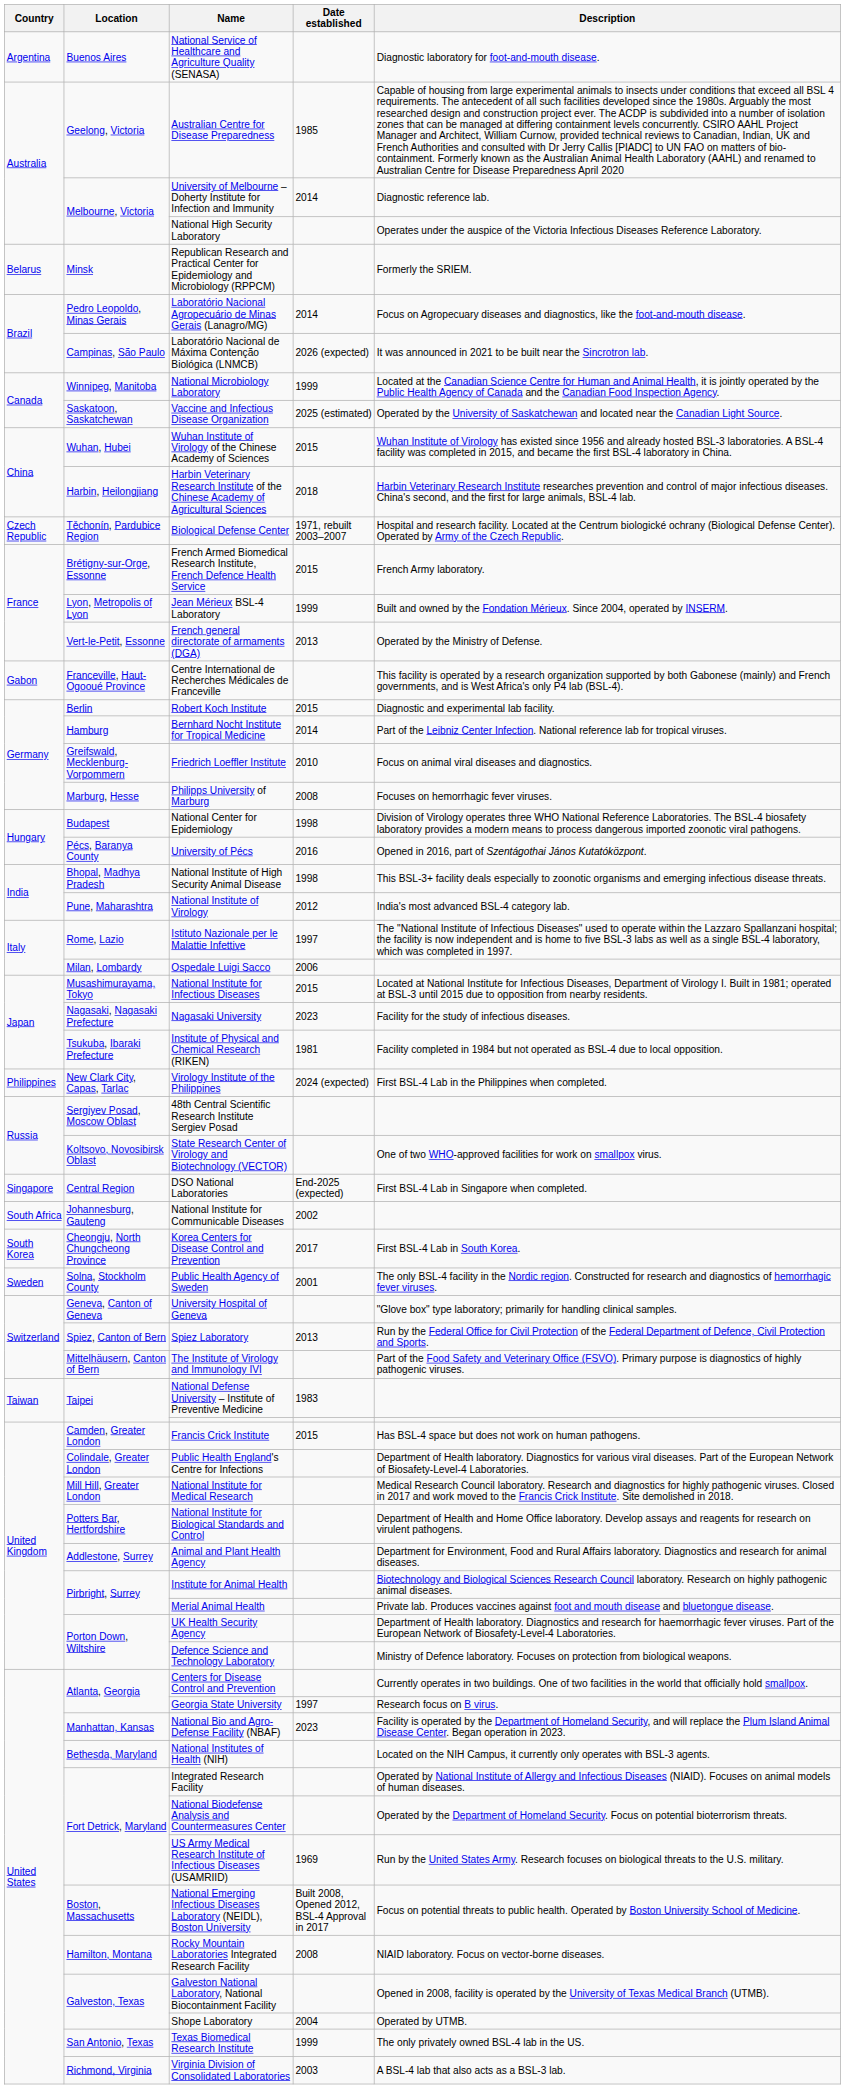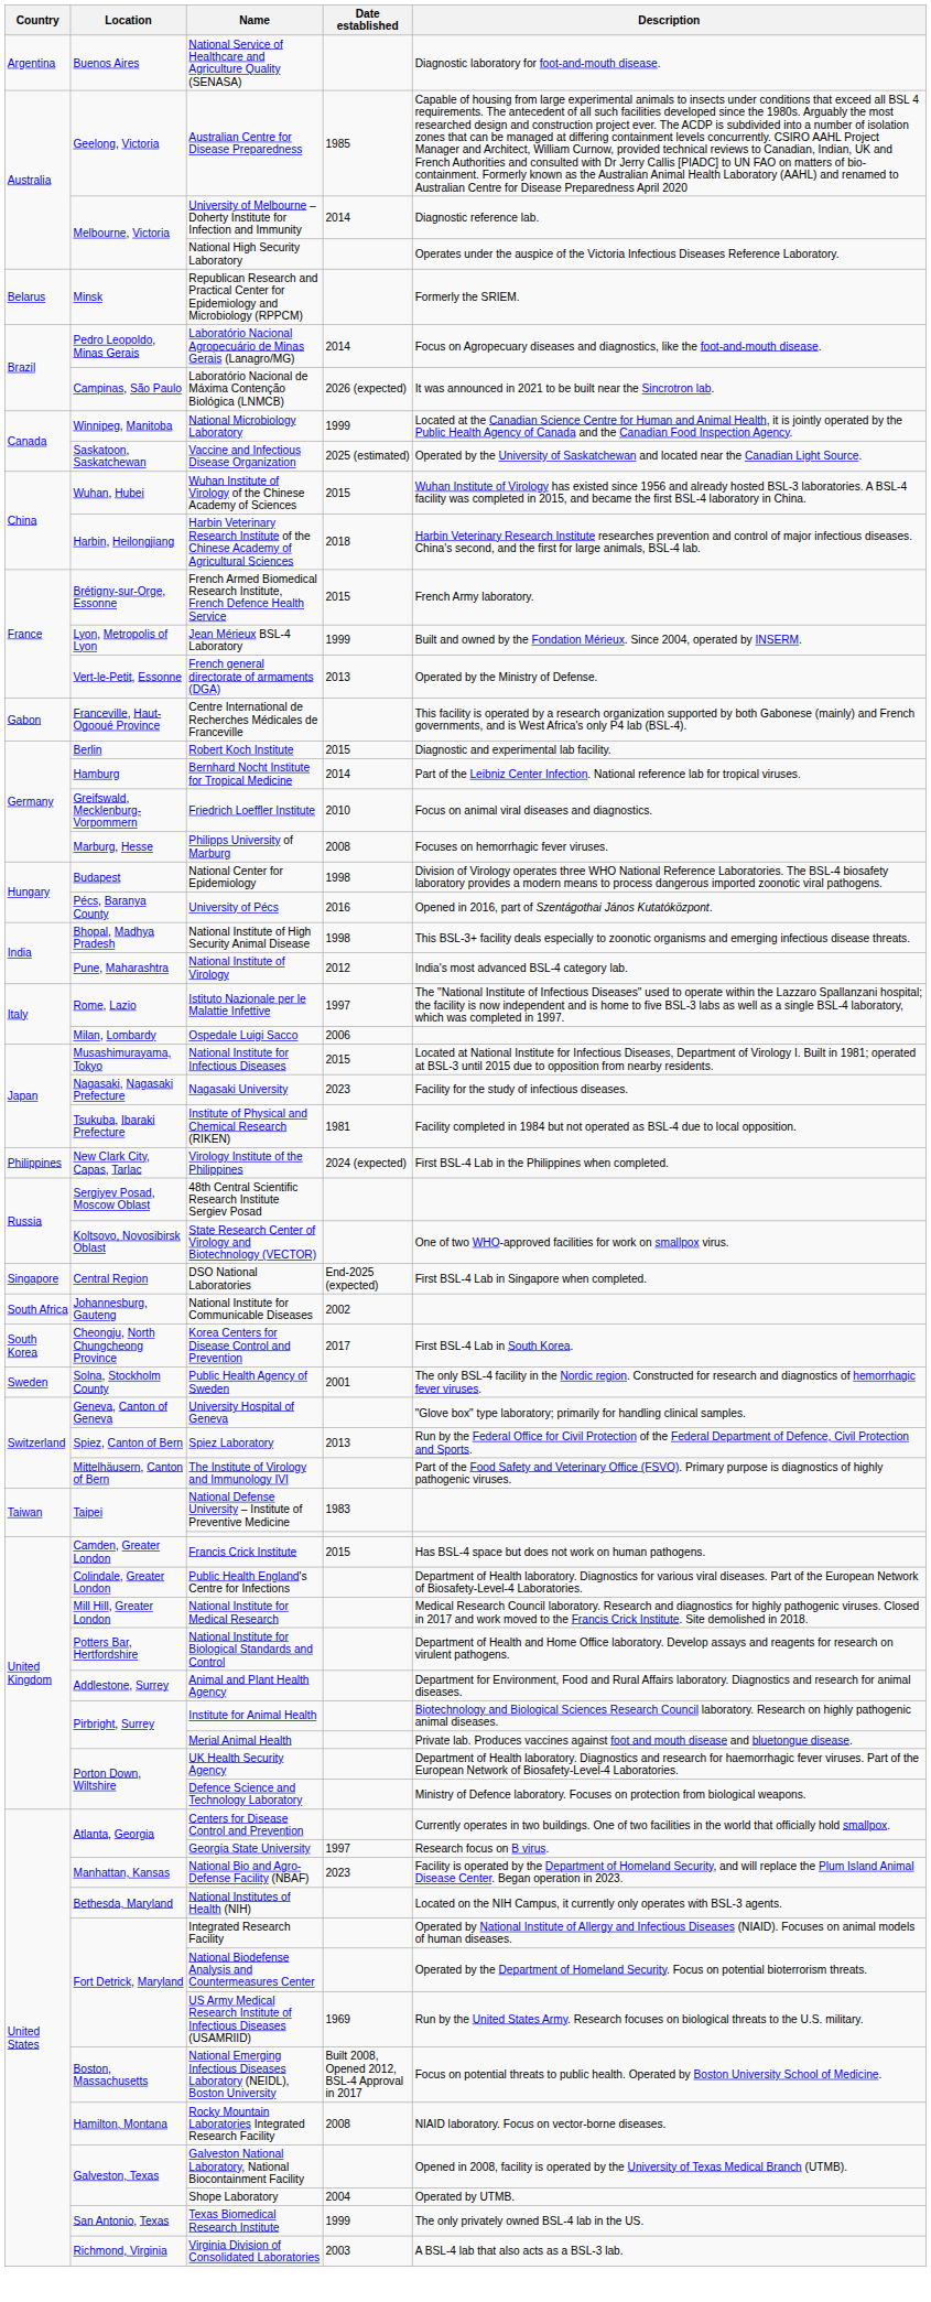 <table class="sortable wikitable" style="vertical-align:top; font-size:95%;">
 <tr>
 <th>Country</th>
 <th>Location</th>
 <th>Name</th>
 <th>Date<br>established</th>
 <th>Description</th>
 </tr>
 <tr>
 <td><a href='#'>Argentina</a></td>
 <td><a href='#'>Buenos Aires</a></td>
 <td><a href='#'>National Service of Healthcare and Agriculture Quality</a> (SENASA)</td>
 <td></td>
 <td>Diagnostic laboratory for <a href='#'>foot-and-mouth disease</a>.</td>
 </tr>
 <tr>
 <td rowspan="3"><a href='#'>Australia</a></td>
 <td><a href='#'>Geelong</a>, <a href='#'>Victoria</a></td>
 <td><a href='#'>Australian Centre for Disease Preparedness</a></td>
 <td>1985</td>
 <td>Capable of housing from large experimental animals to insects under conditions that exceed all BSL 4 requirements. The antecedent of all such facilities developed since the 1980s. Arguably the most researched design and construction project ever. The ACDP is subdivided into a number of isolation zones that can be managed at differing containment levels concurrently. CSIRO AAHL Project Manager and Architect, William Curnow, provided technical reviews to Canadian, Indian, UK and French Authorities and consulted with Dr Jerry Callis [PIADC] to UN FAO on matters of bio-containment. Formerly known as the Australian Animal Health Laboratory (AAHL) and renamed to Australian Centre for Disease Preparedness April 2020</td>
 </tr>
 <tr>
 <td rowspan="2"><a href='#'>Melbourne</a>, <a href='#'>Victoria</a></td>
 <td><a href='#'>University of Melbourne</a> – Doherty Institute for Infection and Immunity</td>
 <td>2014</td>
 <td>Diagnostic reference lab.</td>
 </tr>
 <tr>
 <td>National High Security Laboratory</td>
 <td></td>
 <td>Operates under the auspice of the Victoria Infectious Diseases Reference Laboratory.</td>
 </tr>
 <tr>
 <td><a href='#'>Belarus</a></td>
 <td><a href='#'>Minsk</a></td>
 <td>Republican Research and Practical Center for Epidemiology and Microbiology (RPPCM)</td>
 <td></td>
 <td>Formerly the SRIEM.</td>
 </tr>
 <tr>
 <td rowspan="2"><a href='#'>Brazil</a></td>
 <td><a href='#'>Pedro Leopoldo</a>, <a href='#'>Minas Gerais</a></td>
 <td><a href='#'>Laboratório Nacional Agropecuário de Minas Gerais</a> (Lanagro/MG)</td>
 <td>2014</td>
 <td>Focus on Agropecuary diseases and diagnostics, like the <a href='#'>foot-and-mouth disease</a>.</td>
 </tr>
 <tr>
 <td><a href='#'>Campinas</a>, <a href='#'>São Paulo</a></td>
 <td>Laboratório Nacional de Máxima Contenção Biológica (LNMCB)</td>
 <td>2026 (expected)</td>
 <td>It was announced in 2021 to be built near the <a href='#'>Sincrotron lab</a>.</td>
 </tr>
 <tr>
 <td rowspan="2"><a href='#'>Canada</a></td>
 <td><a href='#'>Winnipeg</a>, <a href='#'>Manitoba</a></td>
 <td><a href='#'>National Microbiology Laboratory</a></td>
 <td>1999</td>
 <td>Located at the <a href='#'>Canadian Science Centre for Human and Animal Health</a>, it is jointly operated by the <a href='#'>Public Health Agency of Canada</a> and the <a href='#'>Canadian Food Inspection Agency</a>.</td>
 </tr>
 <tr>
 <td><a href='#'>Saskatoon</a>, <a href='#'>Saskatchewan</a></td>
 <td><a href='#'>Vaccine and Infectious Disease Organization</a></td>
 <td>2025 (estimated)</td>
 <td>Operated by the <a href='#'>University of Saskatchewan</a> and located near the <a href='#'>Canadian Light Source</a>.</td>
 </tr>
 <tr>
 <td rowspan="2"><a href='#'>China</a></td>
 <td><a href='#'>Wuhan</a>, <a href='#'>Hubei</a></td>
 <td><a href='#'>Wuhan Institute of Virology</a> of the Chinese Academy of Sciences</td>
 <td>2015</td>
 <td><a href='#'>Wuhan Institute of Virology</a> has existed since 1956 and already hosted BSL-3 laboratories. A BSL-4 facility was completed in 2015, and became the first BSL-4 laboratory in China.</td>
 </tr>
 <tr>
 <td><a href='#'>Harbin</a>, <a href='#'>Heilongjiang</a></td>
 <td><a href='#'>Harbin Veterinary Research Institute</a> of the <a href='#'>Chinese Academy of Agricultural Sciences</a></td>
 <td>2018</td>
 <td><a href='#'>Harbin Veterinary Research Institute</a> researches prevention and control of major infectious diseases. China's second, and the first for large animals, BSL-4 lab.</td>
-</tr>
-<tr>
-<td><a href='#'>Czech Republic</a></td>
-<td><a href='#'>Těchonín</a>, <a href='#'>Pardubice Region</a></td>
-<td><a href='#'>Biological Defense Center</a></td>
-<td>1971, rebuilt 2003–2007</td>
-<td>Hospital and research facility. Located at the Centrum biologické ochrany (Biological Defense Center). Operated by <a href='#'>Army of the Czech Republic</a>.</td>
 </tr>
 <tr>
 <td rowspan="3"><a href='#'>France</a></td>
 <td><a href='#'>Brétigny-sur-Orge</a>, <a href='#'>Essonne</a></td>
 <td>French Armed Biomedical Research Institute, <a href='#'>French Defence Health Service</a></td>
 <td>2015</td>
 <td>French Army laboratory.</td>
 </tr>
 <tr>
 <td><a href='#'>Lyon</a>, <a href='#'>Metropolis of Lyon</a></td>
 <td><a href='#'>Jean Mérieux</a> BSL-4 Laboratory</td>
 <td>1999</td>
 <td>Built and owned by the <a href='#'>Fondation Mérieux</a>. Since 2004, operated by <a href='#'>INSERM</a>.</td>
 </tr>
 <tr>
 <td><a href='#'>Vert-le-Petit</a>, <a href='#'>Essonne</a></td>
 <td><a href='#'>French general directorate of armaments (DGA)</a></td>
 <td>2013</td>
 <td>Operated by the Ministry of Defense.</td>
 </tr>
 <tr>
 <td><a href='#'>Gabon</a></td>
 <td><a href='#'>Franceville</a>, <a href='#'>Haut-Ogooué Province</a></td>
 <td>Centre International de Recherches Médicales de Franceville</td>
 <td></td>
 <td>This facility is operated by a research organization supported by both Gabonese (mainly) and French governments, and is West Africa's only P4 lab (BSL-4).</td>
 </tr>
 <tr>
 <td rowspan="4"><a href='#'>Germany</a></td>
 <td><a href='#'>Berlin</a></td>
 <td><a href='#'>Robert Koch Institute</a></td>
 <td>2015</td>
 <td>Diagnostic and experimental lab facility.</td>
 </tr>
 <tr>
 <td><a href='#'>Hamburg</a></td>
 <td><a href='#'>Bernhard Nocht Institute for Tropical Medicine</a></td>
 <td>2014</td>
 <td>Part of the <a href='#'>Leibniz Center Infection</a>. National reference lab for tropical viruses.</td>
 </tr>
 <tr>
 <td><a href='#'>Greifswald</a>, <a href='#'>Mecklenburg-Vorpommern</a></td>
 <td><a href='#'>Friedrich Loeffler Institute</a></td>
 <td>2010</td>
 <td>Focus on animal viral diseases and diagnostics.</td>
 </tr>
 <tr>
 <td><a href='#'>Marburg</a>, <a href='#'>Hesse</a></td>
 <td><a href='#'>Philipps University</a> of <a href='#'>Marburg</a></td>
 <td>2008</td>
 <td>Focuses on hemorrhagic fever viruses.</td>
 </tr>
 <tr>
 <td rowspan="2"><a href='#'>Hungary</a></td>
 <td><a href='#'>Budapest</a></td>
 <td>National Center for Epidemiology</td>
 <td>1998</td>
 <td>Division of Virology operates three WHO National Reference Laboratories. The BSL-4 biosafety laboratory provides a modern means to process dangerous imported zoonotic viral pathogens.</td>
 </tr>
 <tr>
 <td><a href='#'>Pécs</a>, <a href='#'>Baranya County</a></td>
 <td><a href='#'>University of Pécs</a></td>
 <td>2016</td>
 <td>Opened in 2016, part of <em>Szentágothai János Kutatóközpont</em>.</td>
 </tr>
 <tr>
 <td rowspan="2"><a href='#'>India</a></td>
 <td><a href='#'>Bhopal</a>, <a href='#'>Madhya Pradesh</a></td>
 <td>National Institute of High Security Animal Disease</td>
 <td>1998</td>
 <td>This BSL-3+ facility deals especially to zoonotic organisms and emerging infectious disease threats.</td>
 </tr>
 <tr>
 <td><a href='#'>Pune</a>, <a href='#'>Maharashtra</a></td>
 <td><a href='#'>National Institute of Virology</a></td>
 <td>2012</td>
 <td>India's most advanced BSL-4 category lab.</td>
 </tr>
 <tr>
 <td rowspan="2"><a href='#'>Italy</a></td>
 <td><a href='#'>Rome</a>, <a href='#'>Lazio</a></td>
 <td><a href='#'>Istituto Nazionale per le Malattie Infettive</a></td>
 <td>1997</td>
 <td>The "National Institute of Infectious Diseases" used to operate within the Lazzaro Spallanzani hospital; the facility is now independent and is home to five BSL-3 labs as well as a single BSL-4 laboratory, which was completed in 1997.</td>
 </tr>
 <tr>
 <td><a href='#'>Milan</a>, <a href='#'>Lombardy</a></td>
 <td><a href='#'>Ospedale Luigi Sacco</a></td>
 <td>2006</td>
 <td></td>
 </tr>
 <tr>
 <td rowspan="3"><a href='#'>Japan</a></td>
 <td><a href='#'>Musashimurayama, Tokyo</a></td>
 <td><a href='#'>National Institute for Infectious Diseases</a></td>
 <td>2015</td>
 <td>Located at National Institute for Infectious Diseases, Department of Virology I. Built in 1981; operated at BSL-3 until 2015 due to opposition from nearby residents.</td>
 </tr>
 <tr>
 <td><a href='#'>Nagasaki</a>, <a href='#'>Nagasaki Prefecture</a></td>
 <td><a href='#'>Nagasaki University</a></td>
 <td>2023</td>
 <td>Facility for the study of infectious diseases.</td>
 </tr>
 <tr>
 <td><a href='#'>Tsukuba</a>, <a href='#'>Ibaraki Prefecture</a></td>
 <td><a href='#'>Institute of Physical and Chemical Research</a> (RIKEN)</td>
 <td>1981</td>
 <td>Facility completed in 1984 but not operated as BSL-4 due to local opposition.</td>
 </tr>
 <tr>
 <td><a href='#'>Philippines</a></td>
 <td><a href='#'>New Clark City</a>, <a href='#'>Capas</a>, <a href='#'>Tarlac</a></td>
 <td><a href='#'>Virology Institute of the Philippines</a></td>
 <td>2024 (expected)</td>
 <td>First BSL-4 Lab in the Philippines when completed.</td>
 </tr>
 <tr>
 <td rowspan="2"><a href='#'>Russia</a></td>
 <td><a href='#'>Sergiyev Posad</a>, <a href='#'>Moscow Oblast</a></td>
 <td>48th Central Scientific Research Institute Sergiev Posad</td>
 <td></td>
 </tr>
 <tr>
 <td><a href='#'>Koltsovo, Novosibirsk Oblast</a></td>
 <td><a href='#'>State Research Center of Virology and Biotechnology (VECTOR)</a></td>
 <td></td>
 <td>One of two <a href='#'>WHO</a>-approved facilities for work on <a href='#'>smallpox</a> virus.</td>
 </tr>
 <tr>
 <td><a href='#'>Singapore</a></td>
 <td><a href='#'>Central Region</a></td>
 <td>DSO National Laboratories</td>
 <td>End-2025 (expected)</td>
 <td>First BSL-4 Lab in Singapore when completed.</td>
 </tr>
 <tr>
 <td><a href='#'>South Africa</a></td>
 <td><a href='#'>Johannesburg</a>, <a href='#'>Gauteng</a></td>
 <td>National Institute for Communicable Diseases</td>
 <td>2002</td>
 <td></td>
 </tr>
 <tr>
 <td><a href='#'>South Korea</a></td>
 <td><a href='#'>Cheongju</a>, <a href='#'>North Chungcheong Province</a></td>
 <td><a href='#'>Korea Centers for Disease Control and Prevention</a></td>
 <td>2017</td>
 <td>First BSL-4 Lab in <a href='#'>South Korea</a>.</td>
 </tr>
 <tr>
 <td><a href='#'>Sweden</a></td>
 <td><a href='#'>Solna</a>, <a href='#'>Stockholm County</a></td>
 <td><a href='#'>Public Health Agency of Sweden</a></td>
 <td>2001</td>
 <td>The only BSL-4 facility in the <a href='#'>Nordic region</a>. Constructed for research and diagnostics of <a href='#'>hemorrhagic fever viruses</a>.</td>
 </tr>
 <tr>
 <td rowspan="3"><a href='#'>Switzerland</a></td>
 <td><a href='#'>Geneva</a>, <a href='#'>Canton of Geneva</a></td>
 <td><a href='#'>University Hospital of Geneva</a></td>
 <td></td>
 <td>"Glove box" type laboratory; primarily for handling clinical samples.</td>
 </tr>
 <tr>
 <td><a href='#'>Spiez</a>, <a href='#'>Canton of Bern</a></td>
 <td><a href='#'>Spiez Laboratory</a></td>
 <td>2013</td>
 <td>Run by the <a href='#'>Federal Office for Civil Protection</a> of the <a href='#'>Federal Department of Defence, Civil Protection and Sports</a>.</td>
 </tr>
 <tr>
 <td><a href='#'>Mittelhäusern</a>, <a href='#'>Canton of Bern</a></td>
 <td><a href='#'>The Institute of Virology and Immunology IVI</a></td>
 <td></td>
 <td>Part of the <a href='#'>Food Safety and Veterinary Office (FSVO)</a>. Primary purpose is diagnostics of highly pathogenic viruses.</td>
 </tr>
 <tr>
 <td rowspan="2"><a href='#'>Taiwan</a></td>
 <td rowspan="2"><a href='#'>Taipei</a></td>
 <td><a href='#'>National Defense University</a> – Institute of Preventive Medicine</td>
 <td>1983</td>
 <td></td>
 </tr>
 <tr>
 <td></td>
 <td></td>
 <td></td>
 </tr>
 <tr>
 <td rowspan="9"><a href='#'>United Kingdom</a></td>
 <td><a href='#'>Camden</a>, <a href='#'>Greater London</a></td>
 <td><a href='#'>Francis Crick Institute</a></td>
 <td>2015</td>
 <td>Has BSL-4 space but does not work on human pathogens.</td>
 </tr>
 <tr>
 <td><a href='#'>Colindale</a>, <a href='#'>Greater London</a></td>
 <td><a href='#'>Public Health England</a>'s Centre for Infections</td>
 <td></td>
 <td>Department of Health laboratory. Diagnostics for various viral diseases. Part of the European Network of Biosafety-Level-4 Laboratories.</td>
 </tr>
 <tr>
 <td><a href='#'>Mill Hill</a>, <a href='#'>Greater London</a></td>
 <td><a href='#'>National Institute for Medical Research</a></td>
 <td></td>
 <td>Medical Research Council laboratory. Research and diagnostics for highly pathogenic viruses. Closed in 2017 and work moved to the <a href='#'>Francis Crick Institute</a>. Site demolished in 2018.</td>
 </tr>
 <tr>
 <td><a href='#'>Potters Bar</a>, <a href='#'>Hertfordshire</a></td>
 <td><a href='#'>National Institute for Biological Standards and Control</a></td>
 <td></td>
 <td>Department of Health and Home Office laboratory. Develop assays and reagents for research on virulent pathogens.</td>
 </tr>
 <tr>
 <td><a href='#'>Addlestone</a>, <a href='#'>Surrey</a></td>
 <td><a href='#'>Animal and Plant Health Agency</a></td>
 <td></td>
 <td>Department for Environment, Food and Rural Affairs laboratory. Diagnostics and research for animal diseases.</td>
 </tr>
 <tr>
 <td rowspan="2"><a href='#'>Pirbright</a>, <a href='#'>Surrey</a></td>
 <td><a href='#'>Institute for Animal Health</a></td>
 <td></td>
 <td><a href='#'>Biotechnology and Biological Sciences Research Council</a> laboratory. Research on highly pathogenic animal diseases.</td>
 </tr>
 <tr>
 <td><a href='#'>Merial Animal Health</a></td>
 <td></td>
 <td>Private lab. Produces vaccines against <a href='#'>foot and mouth disease</a> and <a href='#'>bluetongue disease</a>.</td>
 </tr>
 <tr>
 <td rowspan="2"><a href='#'>Porton Down</a>, <a href='#'>Wiltshire</a></td>
 <td><a href='#'>UK Health Security Agency</a></td>
 <td></td>
 <td>Department of Health laboratory. Diagnostics and research for haemorrhagic fever viruses. Part of the European Network of Biosafety-Level-4 Laboratories.</td>
 </tr>
 <tr>
 <td><a href='#'>Defence Science and Technology Laboratory</a></td>
 <td></td>
 <td>Ministry of Defence laboratory. Focuses on protection from biological weapons.</td>
 </tr>
 <tr>
 <td rowspan="13"><a href='#'>United States</a></td>
 <td rowspan="2"><a href='#'>Atlanta</a>, <a href='#'>Georgia</a></td>
 <td><a href='#'>Centers for Disease Control and Prevention</a></td>
 <td></td>
 <td>Currently operates in two buildings. One of two facilities in the world that officially hold <a href='#'>smallpox</a>.</td>
 </tr>
 <tr>
 <td><a href='#'>Georgia State University</a></td>
 <td>1997</td>
 <td>Research focus on <a href='#'>B virus</a>.</td>
 </tr>
 <tr>
 <td><a href='#'>Manhattan, Kansas</a></td>
 <td><a href='#'>National Bio and Agro-Defense Facility</a> (NBAF)</td>
 <td>2023</td>
 <td>Facility is operated by the <a href='#'>Department of Homeland Security</a>, and will replace the <a href='#'>Plum Island Animal Disease Center</a>. Began operation in 2023.</td>
 </tr>
 <tr>
 <td><a href='#'>Bethesda, Maryland</a></td>
 <td><a href='#'>National Institutes of Health</a> (NIH)</td>
 <td></td>
 <td>Located on the NIH Campus, it currently only operates with BSL-3 agents.</td>
 </tr>
 <tr>
 <td rowspan="3"><a href='#'>Fort Detrick</a>, <a href='#'>Maryland</a></td>
 <td>Integrated Research Facility</td>
 <td></td>
 <td>Operated by <a href='#'>National Institute of Allergy and Infectious Diseases</a> (NIAID). Focuses on animal models of human diseases.</td>
 </tr>
 <tr>
 <td><a href='#'>National Biodefense Analysis and Countermeasures Center</a></td>
 <td></td>
 <td>Operated by the <a href='#'>Department of Homeland Security</a>. Focus on potential bioterrorism threats.</td>
 </tr>
 <tr>
 <td><a href='#'>US Army Medical Research Institute of Infectious Diseases</a> (USAMRIID)</td>
 <td>1969</td>
 <td>Run by the <a href='#'>United States Army</a>. Research focuses on biological threats to the U.S. military.</td>
 </tr>
 <tr>
 <td><a href='#'>Boston</a>, <a href='#'>Massachusetts</a></td>
 <td><a href='#'>National Emerging Infectious Diseases Laboratory</a> (NEIDL), <a href='#'>Boston University</a></td>
 <td>Built 2008, Opened 2012, BSL-4 Approval in 2017</td>
 <td>Focus on potential threats to public health. Operated by <a href='#'>Boston University School of Medicine</a>.</td>
 </tr>
 <tr>
 <td><a href='#'>Hamilton, Montana</a></td>
 <td><a href='#'>Rocky Mountain Laboratories</a> Integrated Research Facility</td>
 <td>2008</td>
 <td>NIAID laboratory. Focus on vector-borne diseases.</td>
 </tr>
 <tr>
 <td rowspan="2"><a href='#'>Galveston, Texas</a></td>
 <td><a href='#'>Galveston National Laboratory</a>, National Biocontainment Facility</td>
 <td></td>
 <td>Opened in 2008, facility is operated by the <a href='#'>University of Texas Medical Branch</a> (UTMB).</td>
 </tr>
 <tr>
 <td>Shope Laboratory</td>
 <td>2004</td>
 <td>Operated by UTMB.</td>
 </tr>
 <tr>
 <td><a href='#'>San Antonio</a>, <a href='#'>Texas</a></td>
 <td><a href='#'>Texas Biomedical Research Institute</a></td>
 <td>1999</td>
 <td>The only privately owned BSL-4 lab in the US.</td>
 </tr>
 <tr>
 <td><a href='#'>Richmond, Virginia</a></td>
 <td><a href='#'>Virginia Division of Consolidated Laboratories</a></td>
 <td>2003</td>
 <td>A BSL-4 lab that also acts as a BSL-3 lab.</td>
 </tr>
 </table>
